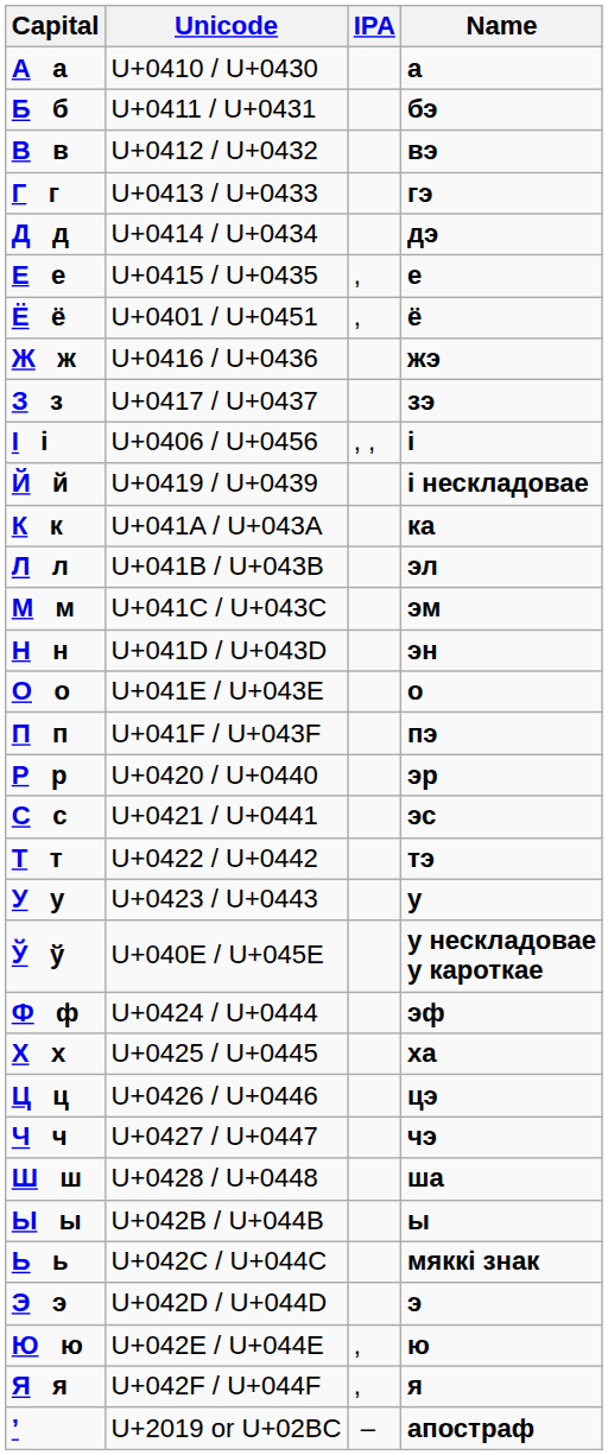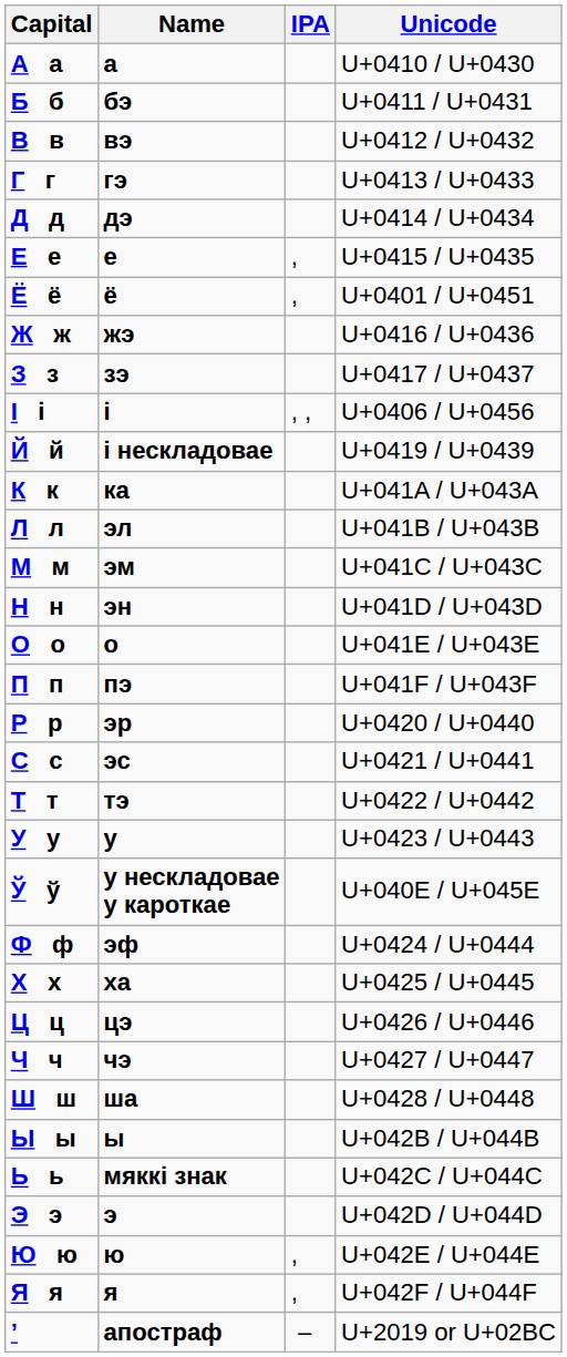 <table class="wikitable">
 <tr>
 <th>Capital</th>
+<th>Name</th>
+<th><a href='#'>IPA</a></th>
 <th><a href='#'>Unicode</a></th>
-<th><a href='#'>IPA</a></th>
-<th>Name</th>
 </tr>
 <tr>
 <td><strong><a href='#'>А</a></strong>   <strong>а</strong></td>
+<td><strong>а</strong> </td>
+<td></td>
 <td>U+0410 / U+0430</td>
-<td></td>
-<td><strong>а</strong> </td>
 </tr>
 <tr>
 <td><strong><a href='#'>Б</a></strong>   <strong>б</strong></td>
+<td><strong>бэ</strong> </td>
+<td></td>
 <td>U+0411 / U+0431</td>
-<td></td>
-<td><strong>бэ</strong> </td>
 </tr>
 <tr>
 <td><strong><a href='#'>В</a></strong>   <strong>в</strong></td>
+<td><strong>вэ</strong> </td>
+<td></td>
 <td>U+0412 / U+0432</td>
-<td></td>
-<td><strong>вэ</strong> </td>
 </tr>
 <tr>
 <td><strong><a href='#'>Г</a></strong>   <strong>г</strong></td>
+<td><strong>гэ</strong> </td>
+<td></td>
 <td>U+0413 / U+0433</td>
-<td></td>
-<td><strong>гэ</strong> </td>
 </tr>
 <tr>
 <td><strong><a href='#'>Д</a></strong>   <strong>д</strong></td>
+<td><strong>дэ</strong> </td>
+<td></td>
 <td>U+0414 / U+0434</td>
-<td></td>
-<td><strong>дэ</strong> </td>
 </tr>
 <tr>
 <td><strong><a href='#'>Е</a></strong>   <strong>е</strong></td>
+<td><strong>е</strong> </td>
+<td>, </td>
 <td>U+0415 / U+0435</td>
-<td>, </td>
-<td><strong>е</strong> </td>
 </tr>
 <tr>
 <td><strong><a href='#'>Ё</a></strong>   <strong>ё</strong></td>
+<td><strong>ё</strong> </td>
+<td>, </td>
 <td>U+0401 / U+0451</td>
-<td>, </td>
-<td><strong>ё</strong> </td>
 </tr>
 <tr>
 <td><strong><a href='#'>Ж</a></strong>   <strong>ж</strong></td>
+<td><strong>жэ</strong> </td>
+<td></td>
 <td>U+0416 / U+0436</td>
-<td></td>
-<td><strong>жэ</strong> </td>
 </tr>
 <tr>
 <td><strong><a href='#'>З</a></strong>   <strong>з</strong></td>
+<td><strong>зэ</strong> </td>
+<td></td>
 <td>U+0417 / U+0437</td>
-<td></td>
-<td><strong>зэ</strong> </td>
 </tr>
 <tr>
 <td><strong><a href='#'>І</a></strong>   <strong>і</strong></td>
+<td><strong>і</strong> </td>
+<td>, , </td>
 <td>U+0406 / U+0456</td>
-<td>, , </td>
-<td><strong>і</strong> </td>
 </tr>
 <tr>
 <td><strong><a href='#'>Й</a></strong>   <strong>й</strong></td>
+<td><strong>і нескладовае</strong> </td>
+<td></td>
 <td>U+0419 / U+0439</td>
-<td></td>
-<td><strong>і нескладовае</strong> </td>
 </tr>
 <tr>
 <td><strong><a href='#'>К</a></strong>   <strong>к</strong></td>
+<td><strong>ка</strong> </td>
+<td></td>
 <td>U+041A / U+043A</td>
-<td></td>
-<td><strong>ка</strong> </td>
 </tr>
 <tr>
 <td><strong><a href='#'>Л</a></strong>   <strong>л</strong></td>
+<td><strong>эл</strong> </td>
+<td></td>
 <td>U+041B / U+043B</td>
-<td></td>
-<td><strong>эл</strong> </td>
 </tr>
 <tr>
 <td><strong><a href='#'>М</a></strong>   <strong>м</strong></td>
+<td><strong>эм</strong> </td>
+<td></td>
 <td>U+041C / U+043C</td>
-<td></td>
-<td><strong>эм</strong> </td>
 </tr>
 <tr>
 <td><strong><a href='#'>Н</a></strong>   <strong>н</strong></td>
+<td><strong>эн</strong> </td>
+<td></td>
 <td>U+041D / U+043D</td>
-<td></td>
-<td><strong>эн</strong> </td>
 </tr>
 <tr>
 <td><strong><a href='#'>О</a></strong>   <strong>о</strong></td>
+<td><strong>о</strong> </td>
+<td></td>
 <td>U+041E / U+043E</td>
-<td></td>
-<td><strong>о</strong> </td>
 </tr>
 <tr>
 <td><strong><a href='#'>П</a></strong>   <strong>п</strong></td>
+<td><strong>пэ</strong> </td>
+<td></td>
 <td>U+041F / U+043F</td>
-<td></td>
-<td><strong>пэ</strong> </td>
 </tr>
 <tr>
 <td><strong><a href='#'>Р</a></strong>   <strong>р</strong></td>
+<td><strong>эр</strong> </td>
+<td></td>
 <td>U+0420 / U+0440</td>
-<td></td>
-<td><strong>эр</strong> </td>
 </tr>
 <tr>
 <td><strong><a href='#'>С</a></strong>   <strong>с</strong></td>
+<td><strong>эс</strong> </td>
+<td></td>
 <td>U+0421 / U+0441</td>
-<td></td>
-<td><strong>эс</strong> </td>
 </tr>
 <tr>
 <td><strong><a href='#'>Т</a></strong>   <strong>т</strong></td>
+<td><strong>тэ</strong> </td>
+<td></td>
 <td>U+0422 / U+0442</td>
-<td></td>
-<td><strong>тэ</strong> </td>
 </tr>
 <tr>
 <td><strong><a href='#'>У</a></strong>   <strong>у</strong></td>
+<td><strong>у</strong> </td>
+<td></td>
 <td>U+0423 / U+0443</td>
-<td></td>
-<td><strong>у</strong> </td>
 </tr>
 <tr>
 <td><strong><a href='#'>Ў</a></strong>   <strong>ў</strong></td>
+<td><strong>у нескладовае</strong> <br><strong>у кароткае</strong> </td>
+<td></td>
 <td>U+040E / U+045E</td>
-<td></td>
-<td><strong>у нескладовае</strong> <br><strong>у кароткае</strong> </td>
 </tr>
 <tr>
 <td><strong><a href='#'>Ф</a></strong>   <strong>ф</strong></td>
+<td><strong>эф</strong> </td>
+<td></td>
 <td>U+0424 / U+0444</td>
-<td></td>
-<td><strong>эф</strong> </td>
 </tr>
 <tr>
 <td><strong><a href='#'>Х</a></strong>   <strong>х</strong></td>
+<td><strong>ха</strong> </td>
+<td></td>
 <td>U+0425 / U+0445</td>
-<td></td>
-<td><strong>ха</strong> </td>
 </tr>
 <tr>
 <td><strong><a href='#'>Ц</a></strong>   <strong>ц</strong></td>
+<td><strong>цэ</strong> </td>
+<td></td>
 <td>U+0426 / U+0446</td>
-<td></td>
-<td><strong>цэ</strong> </td>
 </tr>
 <tr>
 <td><strong><a href='#'>Ч</a></strong>   <strong>ч</strong></td>
+<td><strong>чэ</strong> </td>
+<td></td>
 <td>U+0427 / U+0447</td>
-<td></td>
-<td><strong>чэ</strong> </td>
 </tr>
 <tr>
 <td><strong><a href='#'>Ш</a></strong>   <strong>ш</strong></td>
+<td><strong>ша</strong> </td>
+<td></td>
 <td>U+0428 / U+0448</td>
-<td></td>
-<td><strong>ша</strong> </td>
 </tr>
 <tr>
 <td><strong><a href='#'>Ы</a></strong>   <strong>ы</strong></td>
+<td><strong>ы</strong> </td>
+<td></td>
 <td>U+042B / U+044B</td>
-<td></td>
-<td><strong>ы</strong> </td>
 </tr>
 <tr>
 <td><strong><a href='#'>Ь</a></strong>   <strong>ь</strong></td>
+<td><strong>мяккі знак</strong><br></td>
+<td></td>
 <td>U+042C / U+044C</td>
-<td></td>
-<td><strong>мяккі знак</strong><br></td>
 </tr>
 <tr>
 <td><strong><a href='#'>Э</a></strong>   <strong>э</strong></td>
+<td><strong>э</strong> </td>
+<td></td>
 <td>U+042D / U+044D</td>
-<td></td>
-<td><strong>э</strong> </td>
 </tr>
 <tr>
 <td><strong><a href='#'>Ю</a></strong>   <strong>ю</strong></td>
+<td><strong>ю</strong> </td>
+<td>, </td>
 <td>U+042E / U+044E</td>
-<td>, </td>
-<td><strong>ю</strong> </td>
 </tr>
 <tr>
 <td><strong><a href='#'>Я</a></strong>   <strong>я</strong></td>
+<td><strong>я</strong> </td>
+<td>, </td>
 <td>U+042F / U+044F</td>
-<td>, </td>
-<td><strong>я</strong> </td>
 </tr>
 <tr>
 <td><strong><a href='#'>’</a></strong></td>
+<td><strong>апостраф</strong><br></td>
+<td> –</td>
 <td>U+2019 or U+02BC</td>
-<td> –</td>
-<td><strong>апостраф</strong><br></td>
 </tr>
 </table>
